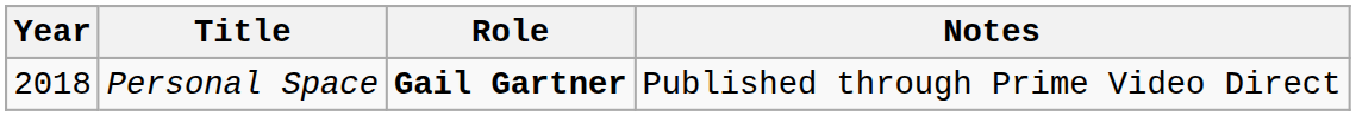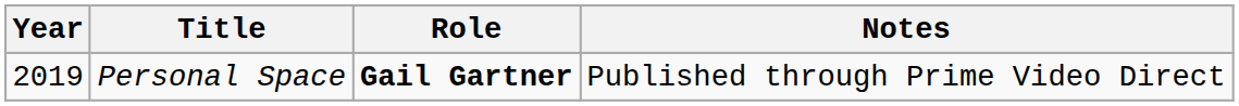 <table class="wikitable">
 <tr>
 <th>Year</th>
 <th>Title</th>
 <th>Role</th>
 <th>Notes</th>
 </tr>
 <tr>
-<td>2018</td>
+<td>2019</td>
 <td><em>Personal Space</em></td>
 <td><strong>Gail Gartner</strong></td>
 <td>Published through Prime Video Direct</td>
 </tr>
 </table>
